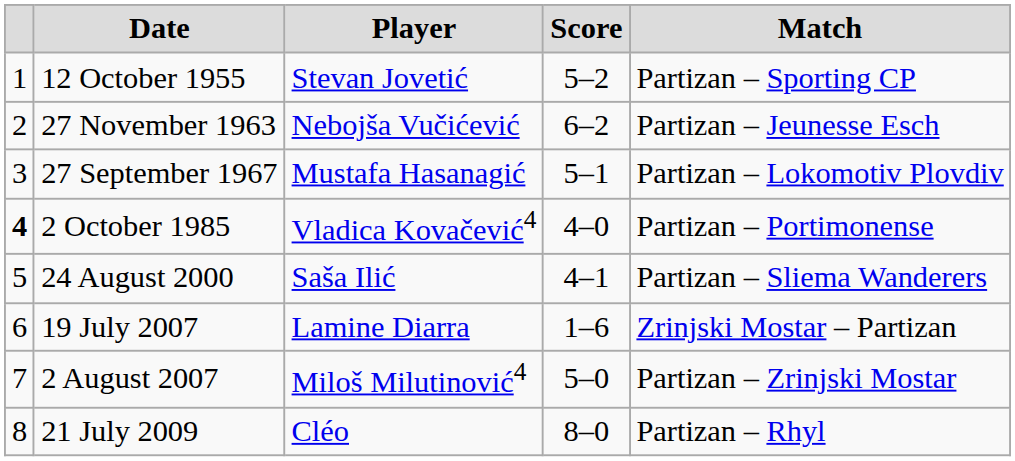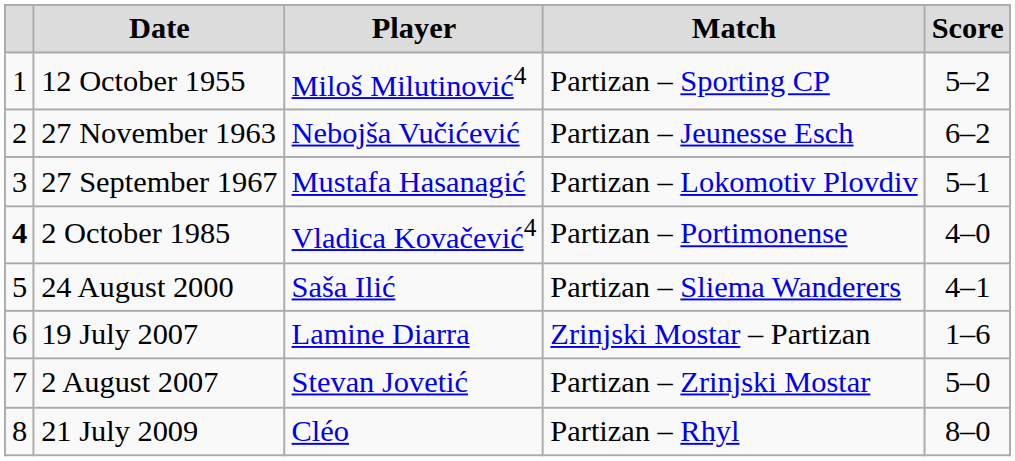 <table class="wikitable" style="text-align: center;">
 <tr>
 <th style="background:#DCDCDC"></th>
 <th style="background:#DCDCDC">Date</th>
 <th style="background:#DCDCDC">Player</th>
+<th style="background:#DCDCDC">Match</th>
 <th width="35" style="background:#DCDCDC">Score</th>
-<th style="background:#DCDCDC">Match</th>
 </tr>
 <tr>
 <td align=left>1</td>
 <td align=left>12 October 1955</td>
-<td align=left> <a href='#'>Stevan Jovetić</a></td>
+<td align=left><a href='#'>Miloš Milutinović</a><sup>4</sup></td>
+<td align=left>Partizan –  <a href='#'>Sporting CP</a></td>
 <td align=center>5–2</td>
-<td align=left>Partizan –  <a href='#'>Sporting CP</a></td>
 </tr>
 <tr>
 <td align=left>2</td>
 <td align=left>27 November 1963</td>
 <td align=left><a href='#'>Nebojša Vučićević</a></td>
+<td align=left>Partizan –  <a href='#'>Jeunesse Esch</a></td>
 <td align=center>6–2</td>
-<td align=left>Partizan –  <a href='#'>Jeunesse Esch</a></td>
 </tr>
 <tr>
 <td align=left>3</td>
 <td align=left>27 September 1967</td>
 <td align=left><a href='#'>Mustafa Hasanagić</a></td>
+<td align=left>Partizan –  <a href='#'>Lokomotiv Plovdiv</a></td>
 <td align=center>5–1</td>
-<td align=left>Partizan –  <a href='#'>Lokomotiv Plovdiv</a></td>
 </tr>
 <tr>
 <td align=left><strong>4</strong></td>
 <td align=left>2 October 1985</td>
 <td align=left><a href='#'>Vladica Kovačević</a><sup>4</sup></td>
+<td align=left>Partizan –  <a href='#'>Portimonense</a></td>
 <td align=center>4–0</td>
-<td align=left>Partizan –  <a href='#'>Portimonense</a></td>
 </tr>
 <tr>
 <td align=left>5</td>
 <td align=left>24 August 2000</td>
 <td align=left><a href='#'>Saša Ilić</a></td>
+<td align=left>Partizan –  <a href='#'>Sliema Wanderers</a></td>
 <td align=center>4–1</td>
-<td align=left>Partizan –  <a href='#'>Sliema Wanderers</a></td>
 </tr>
 <tr>
 <td align=left>6</td>
 <td align=left>19 July 2007</td>
 <td align=left> <a href='#'>Lamine Diarra</a></td>
+<td align=left> <a href='#'>Zrinjski Mostar</a> – Partizan</td>
 <td align=center>1–6</td>
-<td align=left> <a href='#'>Zrinjski Mostar</a> – Partizan</td>
 </tr>
 <tr>
 <td align=left>7</td>
 <td align=left>2 August 2007</td>
-<td align=left><a href='#'>Miloš Milutinović</a><sup>4</sup></td>
+<td align=left> <a href='#'>Stevan Jovetić</a></td>
+<td align=left>Partizan –  <a href='#'>Zrinjski Mostar</a></td>
 <td align=center>5–0</td>
-<td align=left>Partizan –  <a href='#'>Zrinjski Mostar</a></td>
 </tr>
 <tr>
 <td align=left>8</td>
 <td align=left>21 July 2009</td>
 <td align=left> <a href='#'>Cléo</a></td>
+<td align=left>Partizan –  <a href='#'>Rhyl</a></td>
 <td align=center>8–0</td>
-<td align=left>Partizan –  <a href='#'>Rhyl</a></td>
 </tr>
 </table>
